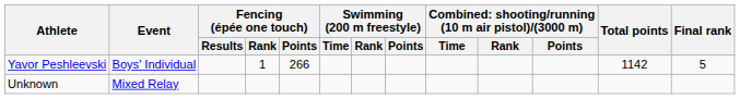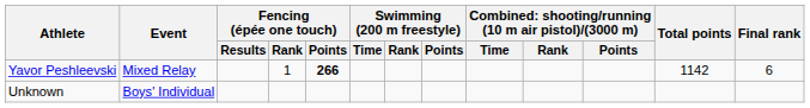 <table class="wikitable" style="font-size:90%;">
 <tr>
 <th rowspan=2>Athlete</th>
 <th rowspan=2>Event</th>
 <th colspan=3>Fencing<br><span>(épée one touch)</span></th>
 <th colspan=3>Swimming<br><span>(200 m freestyle)</span></th>
 <th colspan=3>Combined: shooting/running<br><span>(10 m air pistol)/(3000 m)</span></th>
 <th rowspan=2>Total points</th>
 <th rowspan=2>Final rank</th>
 </tr>
 <tr style="font-size:95%">
 <th>Results</th>
 <th>Rank</th>
 <th>Points</th>
 <th>Time</th>
 <th>Rank</th>
 <th>Points</th>
 <th>Time</th>
 <th>Rank</th>
 <th>Points</th>
 </tr>
 <tr align=center>
 <td align=left><a href='#'>Yavor Peshleevski</a></td>
-<td align=left><a href='#'>Boys' Individual</a></td>
+<td align=left><a href='#'>Mixed Relay</a></td>
 <td></td>
 <td>1</td>
-<td>266</td>
+<td><strong>266</strong></td>
 <td></td>
 <td></td>
 <td></td>
 <td></td>
 <td></td>
 <td></td>
 <td>1142</td>
-<td>5</td>
+<td>6</td>
 </tr>
 <tr align=center>
 <td align=left>Unknown<br></td>
-<td align=left><a href='#'>Mixed Relay</a></td>
+<td align=left><a href='#'>Boys' Individual</a></td>
 <td></td>
 <td></td>
 <td></td>
 <td></td>
 <td></td>
 <td></td>
 <td></td>
 <td></td>
 <td></td>
 <td></td>
 <td></td>
 </tr>
 </table>
